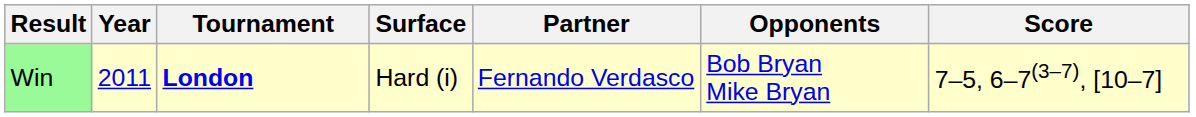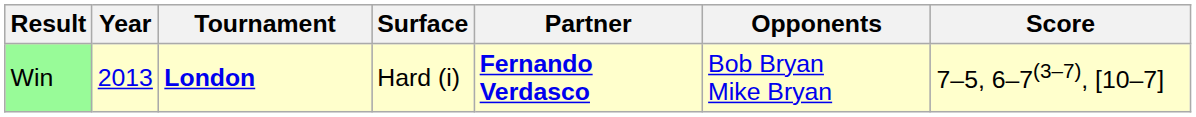 <table class="sortable wikitable">
 <tr>
 <th style="width:40px">Result</th>
 <th style="width:30px">Year</th>
 <th style="width:130px">Tournament</th>
 <th style="width:50px">Surface</th>
 <th style="width:140px">Partner</th>
 <th style="width:140px">Opponents</th>
 <th style="width:160px" class="unsortable">Score</th>
 </tr>
 <tr bgcolor=#ffffcc>
 <td style="background:#98fb98;">Win</td>
-<td><a href='#'>2011</a></td>
+<td><a href='#'>2013</a></td>
 <td><strong><a href='#'>London</a></strong></td>
 <td>Hard (i)</td>
-<td> <a href='#'>Fernando Verdasco</a></td>
+<td><strong> <a href='#'>Fernando Verdasco</a></strong></td>
 <td> <a href='#'>Bob Bryan</a><br> <a href='#'>Mike Bryan</a></td>
 <td>7–5, 6–7<sup>(3–7)</sup>, [10–7]</td>
 </tr>
 </table>
